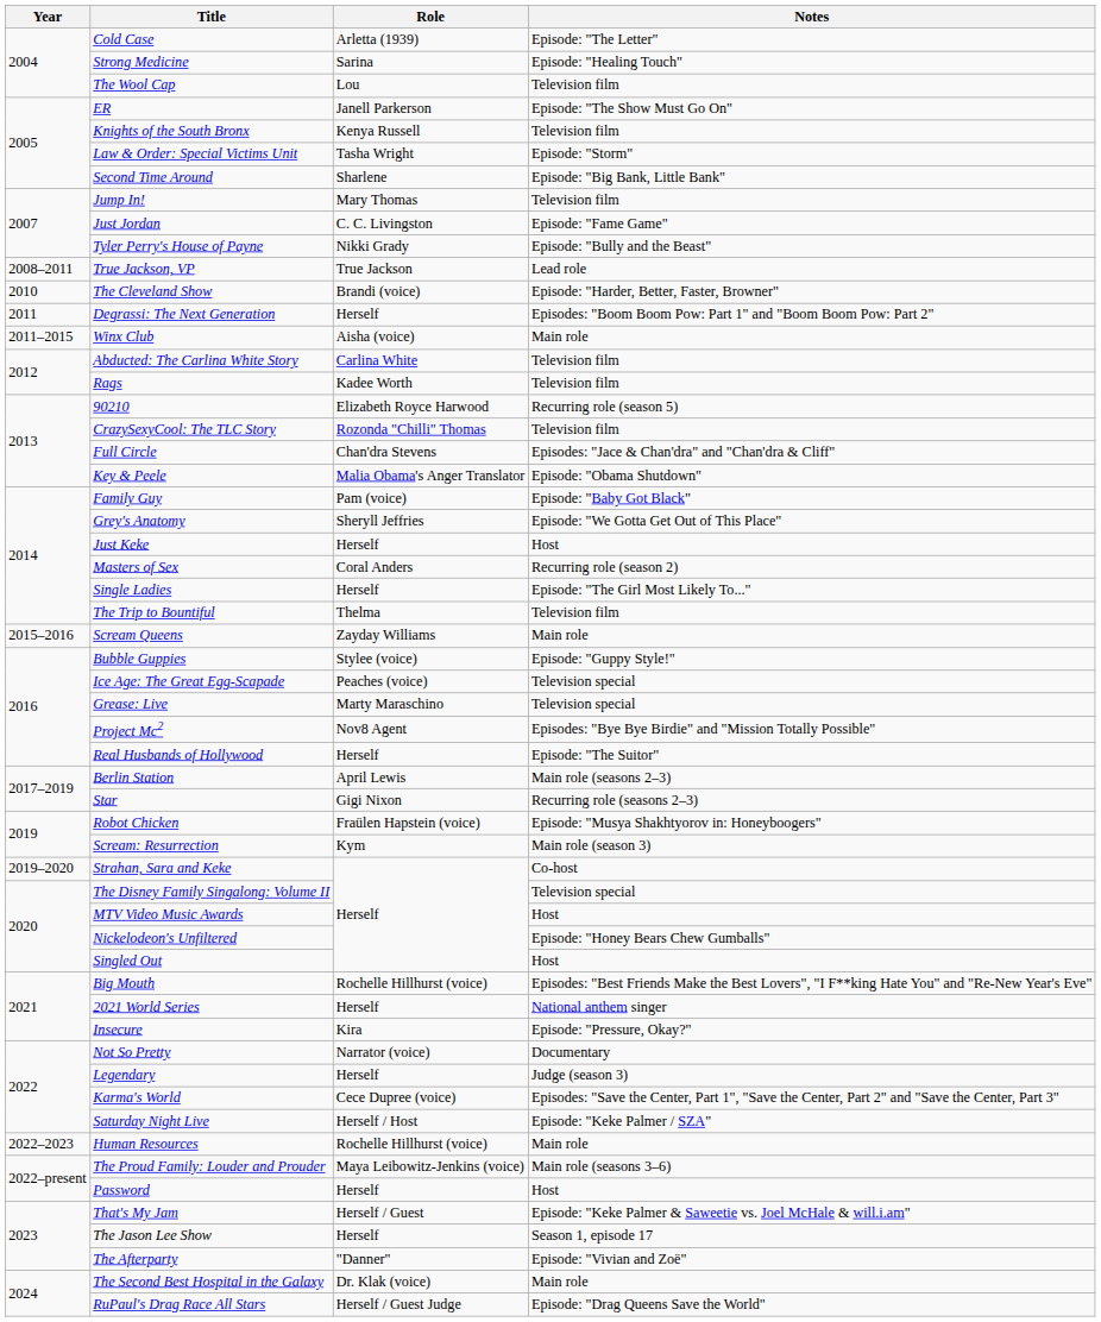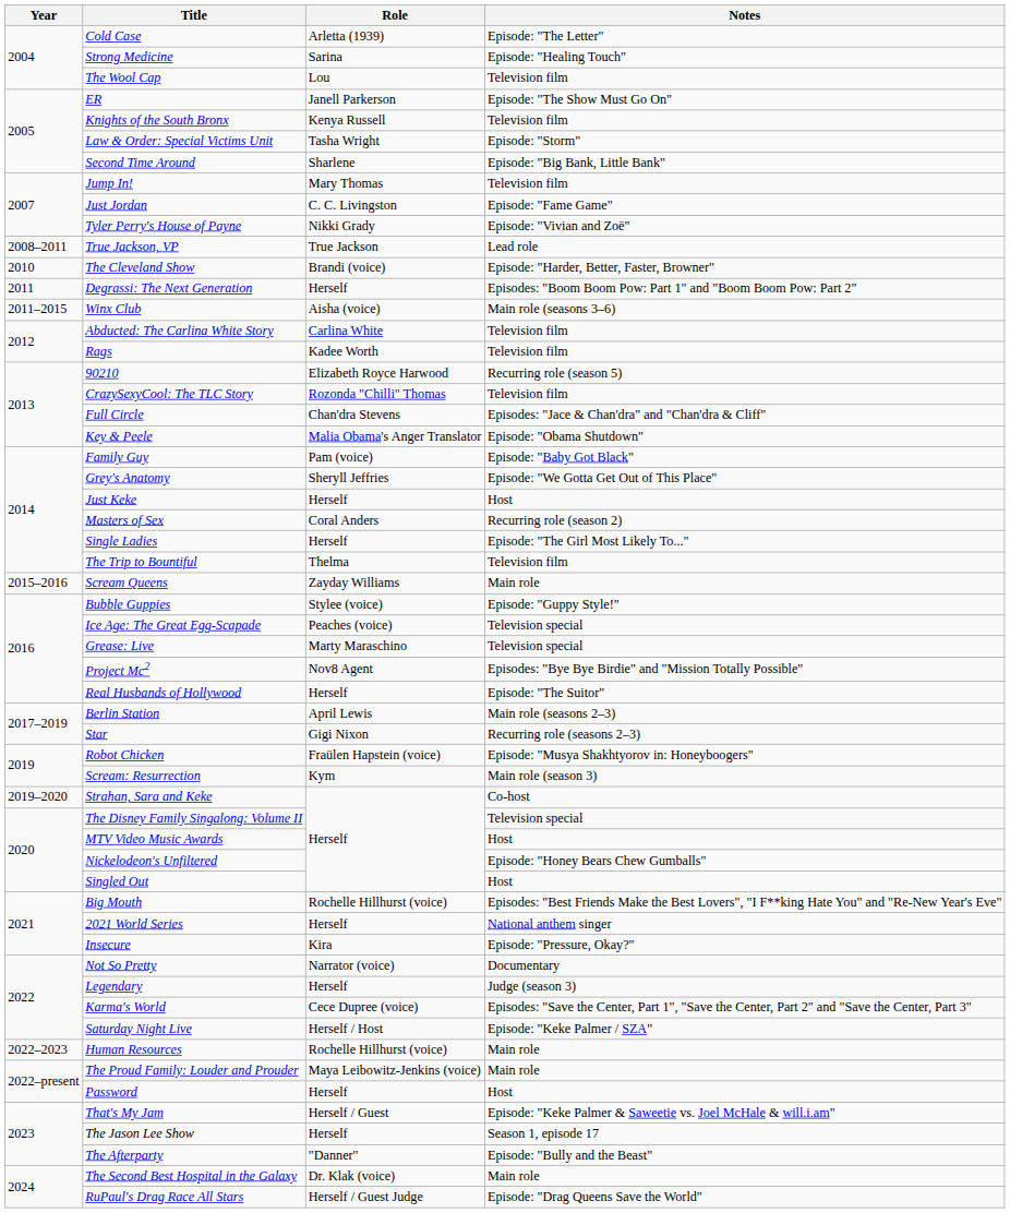 <table class="wikitable sortable">
 <tr>
 <th scope="col">Year</th>
 <th scope="col">Title</th>
 <th scope="col">Role</th>
 <th scope="col" class="unsortable">Notes</th>
 </tr>
 <tr>
 <td rowspan="3">2004</td>
 <td scope="row"><em><a href='#'>Cold Case</a></em></td>
 <td>Arletta (1939)</td>
 <td>Episode: "The Letter"</td>
 </tr>
 <tr>
 <td scope="row"><em><a href='#'>Strong Medicine</a></em></td>
 <td>Sarina</td>
 <td>Episode: "Healing Touch"</td>
 </tr>
 <tr>
 <td scope="row" data-sort-value="Wool Cap, The"><em><a href='#'>The Wool Cap</a></em></td>
 <td>Lou</td>
 <td>Television film</td>
 </tr>
 <tr>
 <td rowspan="4">2005</td>
 <td scope="row"><em><a href='#'>ER</a></em></td>
 <td>Janell Parkerson</td>
 <td>Episode: "The Show Must Go On"</td>
 </tr>
 <tr>
 <td scope="row"><em><a href='#'>Knights of the South Bronx</a></em></td>
 <td>Kenya Russell</td>
 <td>Television film</td>
 </tr>
 <tr>
 <td scope="row"><em><a href='#'>Law & Order: Special Victims Unit</a></em></td>
 <td>Tasha Wright</td>
 <td>Episode: "Storm"</td>
 </tr>
 <tr>
 <td scope="row"><em><a href='#'>Second Time Around</a></em></td>
 <td>Sharlene</td>
 <td>Episode: "Big Bank, Little Bank"</td>
 </tr>
 <tr>
 <td rowspan="3">2007</td>
 <td scope="row"><em><a href='#'>Jump In!</a></em></td>
 <td>Mary Thomas</td>
 <td>Television film</td>
 </tr>
 <tr>
 <td scope="row"><em><a href='#'>Just Jordan</a></em></td>
 <td>C. C. Livingston</td>
 <td>Episode: "Fame Game"</td>
 </tr>
 <tr>
 <td scope="row"><em><a href='#'>Tyler Perry's House of Payne</a></em></td>
 <td>Nikki Grady</td>
-<td>Episode: "Bully and the Beast"</td>
+<td>Episode: "Vivian and Zoë"</td>
 </tr>
 <tr>
 <td>2008–2011</td>
 <td scope="row"><em><a href='#'>True Jackson, VP</a></em></td>
 <td>True Jackson</td>
 <td>Lead role</td>
 </tr>
 <tr>
 <td>2010</td>
 <td scope="row" data-sort-value="Cleveland Show, The"><em><a href='#'>The Cleveland Show</a></em></td>
 <td>Brandi (voice)</td>
 <td>Episode: "Harder, Better, Faster, Browner"</td>
 </tr>
 <tr>
 <td>2011</td>
 <td scope="row"><em><a href='#'>Degrassi: The Next Generation</a></em></td>
 <td>Herself</td>
 <td>Episodes: "Boom Boom Pow: Part 1" and "Boom Boom Pow: Part 2"</td>
 </tr>
 <tr>
 <td>2011–2015</td>
 <td scope="row"><em><a href='#'>Winx Club</a></em></td>
 <td>Aisha (voice)</td>
-<td>Main role</td>
+<td>Main role (seasons 3–6)</td>
 </tr>
 <tr>
 <td rowspan="2">2012</td>
 <td scope="row"><em><a href='#'>Abducted: The Carlina White Story</a></em></td>
 <td><a href='#'>Carlina White</a></td>
 <td>Television film</td>
 </tr>
 <tr>
 <td scope="row"><em><a href='#'>Rags</a></em></td>
 <td>Kadee Worth</td>
 <td>Television film</td>
 </tr>
 <tr>
 <td rowspan="4">2013</td>
 <td scope="row"><em><a href='#'>90210</a></em></td>
 <td>Elizabeth Royce Harwood</td>
 <td>Recurring role (season 5)</td>
 </tr>
 <tr>
 <td scope="row"><em><a href='#'>CrazySexyCool: The TLC Story</a></em></td>
 <td><a href='#'>Rozonda "Chilli" Thomas</a></td>
 <td>Television film</td>
 </tr>
 <tr>
 <td scope="row"><em><a href='#'>Full Circle</a></em></td>
 <td>Chan'dra Stevens</td>
 <td>Episodes: "Jace & Chan'dra" and "Chan'dra & Cliff"</td>
 </tr>
 <tr>
 <td scope="row"><em><a href='#'>Key & Peele</a></em></td>
 <td><a href='#'>Malia Obama</a>'s Anger Translator</td>
 <td>Episode: "Obama Shutdown"</td>
 </tr>
 <tr>
 <td rowspan="6">2014</td>
 <td scope="row"><em><a href='#'>Family Guy</a></em></td>
 <td>Pam (voice)</td>
 <td>Episode: "<a href='#'>Baby Got Black</a>"</td>
 </tr>
 <tr>
 <td scope="row"><em><a href='#'>Grey's Anatomy</a></em></td>
 <td>Sheryll Jeffries</td>
 <td>Episode: "We Gotta Get Out of This Place"</td>
 </tr>
 <tr>
 <td scope="row"><em><a href='#'>Just Keke</a></em></td>
 <td>Herself</td>
 <td>Host</td>
 </tr>
 <tr>
 <td scope="row"><em><a href='#'>Masters of Sex</a></em></td>
 <td>Coral Anders</td>
 <td>Recurring role (season 2)</td>
 </tr>
 <tr>
 <td scope="row"><em><a href='#'>Single Ladies</a></em></td>
 <td>Herself</td>
 <td>Episode: "The Girl Most Likely To..."</td>
 </tr>
 <tr>
 <td scope="row" data-sort-value="Trip to Bountiful, The"><em><a href='#'>The Trip to Bountiful</a></em></td>
 <td>Thelma</td>
 <td>Television film</td>
 </tr>
 <tr>
 <td>2015–2016</td>
 <td scope="row"><em><a href='#'>Scream Queens</a></em></td>
 <td>Zayday Williams</td>
 <td>Main role</td>
 </tr>
 <tr>
 <td rowspan="5">2016</td>
 <td scope="row"><em><a href='#'>Bubble Guppies</a></em></td>
 <td>Stylee (voice)</td>
 <td>Episode: "Guppy Style!"</td>
 </tr>
 <tr>
 <td scope="row"><em><a href='#'>Ice Age: The Great Egg-Scapade</a></em></td>
 <td>Peaches (voice)</td>
 <td>Television special</td>
 </tr>
 <tr>
 <td scope="row"><em><a href='#'>Grease: Live</a></em></td>
 <td>Marty Maraschino</td>
 <td>Television special</td>
 </tr>
 <tr>
 <td scope="row"><em><a href='#'>Project Mc<sup>2</sup></a></em></td>
 <td>Nov8 Agent</td>
 <td>Episodes: "Bye Bye Birdie" and "Mission Totally Possible"</td>
 </tr>
 <tr>
 <td scope="row"><em><a href='#'>Real Husbands of Hollywood</a></em></td>
 <td>Herself</td>
 <td>Episode: "The Suitor"</td>
 </tr>
 <tr>
 <td rowspan="2">2017–2019</td>
 <td scope="row"><em><a href='#'>Berlin Station</a></em></td>
 <td>April Lewis</td>
 <td>Main role (seasons 2–3)</td>
 </tr>
 <tr>
 <td scope="row"><em><a href='#'>Star</a></em></td>
 <td>Gigi Nixon</td>
 <td>Recurring role (seasons 2–3)</td>
 </tr>
 <tr>
 <td rowspan="2">2019</td>
 <td scope="row"><em><a href='#'>Robot Chicken</a></em></td>
 <td>Fraülen Hapstein (voice)</td>
 <td>Episode: "Musya Shakhtyorov in: Honeyboogers"</td>
 </tr>
 <tr>
 <td scope="row"><em><a href='#'>Scream: Resurrection</a></em></td>
 <td>Kym</td>
 <td>Main role (season 3)</td>
 </tr>
 <tr>
 <td>2019–2020</td>
 <td scope="row"><em><a href='#'>Strahan, Sara and Keke</a></em></td>
 <td rowspan=5>Herself</td>
 <td>Co-host</td>
 </tr>
 <tr>
 <td rowspan="4">2020</td>
 <td scope="row" data-sort-value="Disney Family Singalong: Volume 2, The"><em><a href='#'>The Disney Family Singalong: Volume II</a></em></td>
 <td>Television special</td>
 </tr>
 <tr>
 <td scope="row"><em><a href='#'>MTV Video Music Awards</a></em></td>
 <td>Host</td>
 </tr>
 <tr>
 <td scope="row"><em><a href='#'>Nickelodeon's Unfiltered</a></em></td>
 <td>Episode: "Honey Bears Chew Gumballs"</td>
 </tr>
 <tr>
 <td scope="row"><em><a href='#'>Singled Out</a></em></td>
 <td>Host</td>
 </tr>
 <tr>
 <td rowspan="3">2021</td>
 <td scope="row"><em><a href='#'>Big Mouth</a></em></td>
 <td>Rochelle Hillhurst (voice)</td>
 <td>Episodes: "Best Friends Make the Best Lovers", "I F**king Hate You" and "Re-New Year's Eve"</td>
 </tr>
 <tr>
 <td scope="row"><em><a href='#'>2021 World Series</a></em></td>
 <td>Herself</td>
 <td><a href='#'>National anthem</a> singer</td>
 </tr>
 <tr>
 <td scope="row"><em><a href='#'>Insecure</a></em></td>
 <td>Kira</td>
 <td>Episode: "Pressure, Okay?"</td>
 </tr>
 <tr>
 <td rowspan="4">2022</td>
 <td scope="row"><em><a href='#'>Not So Pretty</a></em></td>
 <td>Narrator (voice)</td>
 <td>Documentary</td>
 </tr>
 <tr>
 <td scope="row"><em><a href='#'>Legendary</a></em></td>
 <td>Herself</td>
 <td>Judge (season 3)</td>
 </tr>
 <tr>
 <td scope="row"><em><a href='#'>Karma's World</a></em></td>
 <td>Cece Dupree (voice)</td>
 <td>Episodes: "Save the Center, Part 1", "Save the Center, Part 2" and "Save the Center, Part 3"</td>
 </tr>
 <tr>
 <td scope="row"><em><a href='#'>Saturday Night Live</a></em></td>
 <td>Herself / Host</td>
 <td>Episode: "Keke Palmer / <a href='#'>SZA</a>"</td>
 </tr>
 <tr>
 <td>2022–2023</td>
 <td scope="row"><em><a href='#'>Human Resources</a></em></td>
 <td>Rochelle Hillhurst (voice)</td>
 <td>Main role</td>
 </tr>
 <tr>
 <td rowspan="2">2022–present</td>
 <td scope="row" data-sort-value="Proud Family: Louder and Prouder, The"><em><a href='#'>The Proud Family: Louder and Prouder</a></em></td>
 <td>Maya Leibowitz-Jenkins (voice)</td>
-<td>Main role (seasons 3–6)</td>
+<td>Main role</td>
 </tr>
 <tr>
 <td scope="row" data-sort-value=""><em><a href='#'>Password</a></em></td>
 <td>Herself</td>
 <td>Host</td>
 </tr>
 <tr>
 <td rowspan="3">2023</td>
 <td scope="row"><em><a href='#'>That's My Jam</a></em></td>
 <td>Herself / Guest</td>
 <td>Episode: "Keke Palmer & <a href='#'>Saweetie</a> vs. <a href='#'>Joel McHale</a> & <a href='#'>will.i.am</a>"</td>
 </tr>
 <tr>
 <td><em>The Jason Lee Show</em></td>
 <td>Herself</td>
 <td>Season 1, episode 17</td>
 </tr>
 <tr>
 <td scope="row"><em><a href='#'>The Afterparty</a></em></td>
 <td>"Danner"</td>
-<td>Episode: "Vivian and Zoë"</td>
+<td>Episode: "Bully and the Beast"</td>
 </tr>
 <tr>
 <td rowspan="2">2024</td>
 <td><em><a href='#'>The Second Best Hospital in the Galaxy</a></em></td>
 <td>Dr. Klak (voice)</td>
 <td>Main role</td>
 </tr>
 <tr>
 <td><em><a href='#'>RuPaul's Drag Race All Stars</a></em></td>
 <td>Herself / Guest Judge</td>
 <td>Episode: "Drag Queens Save the World"</td>
 </tr>
 </table>
